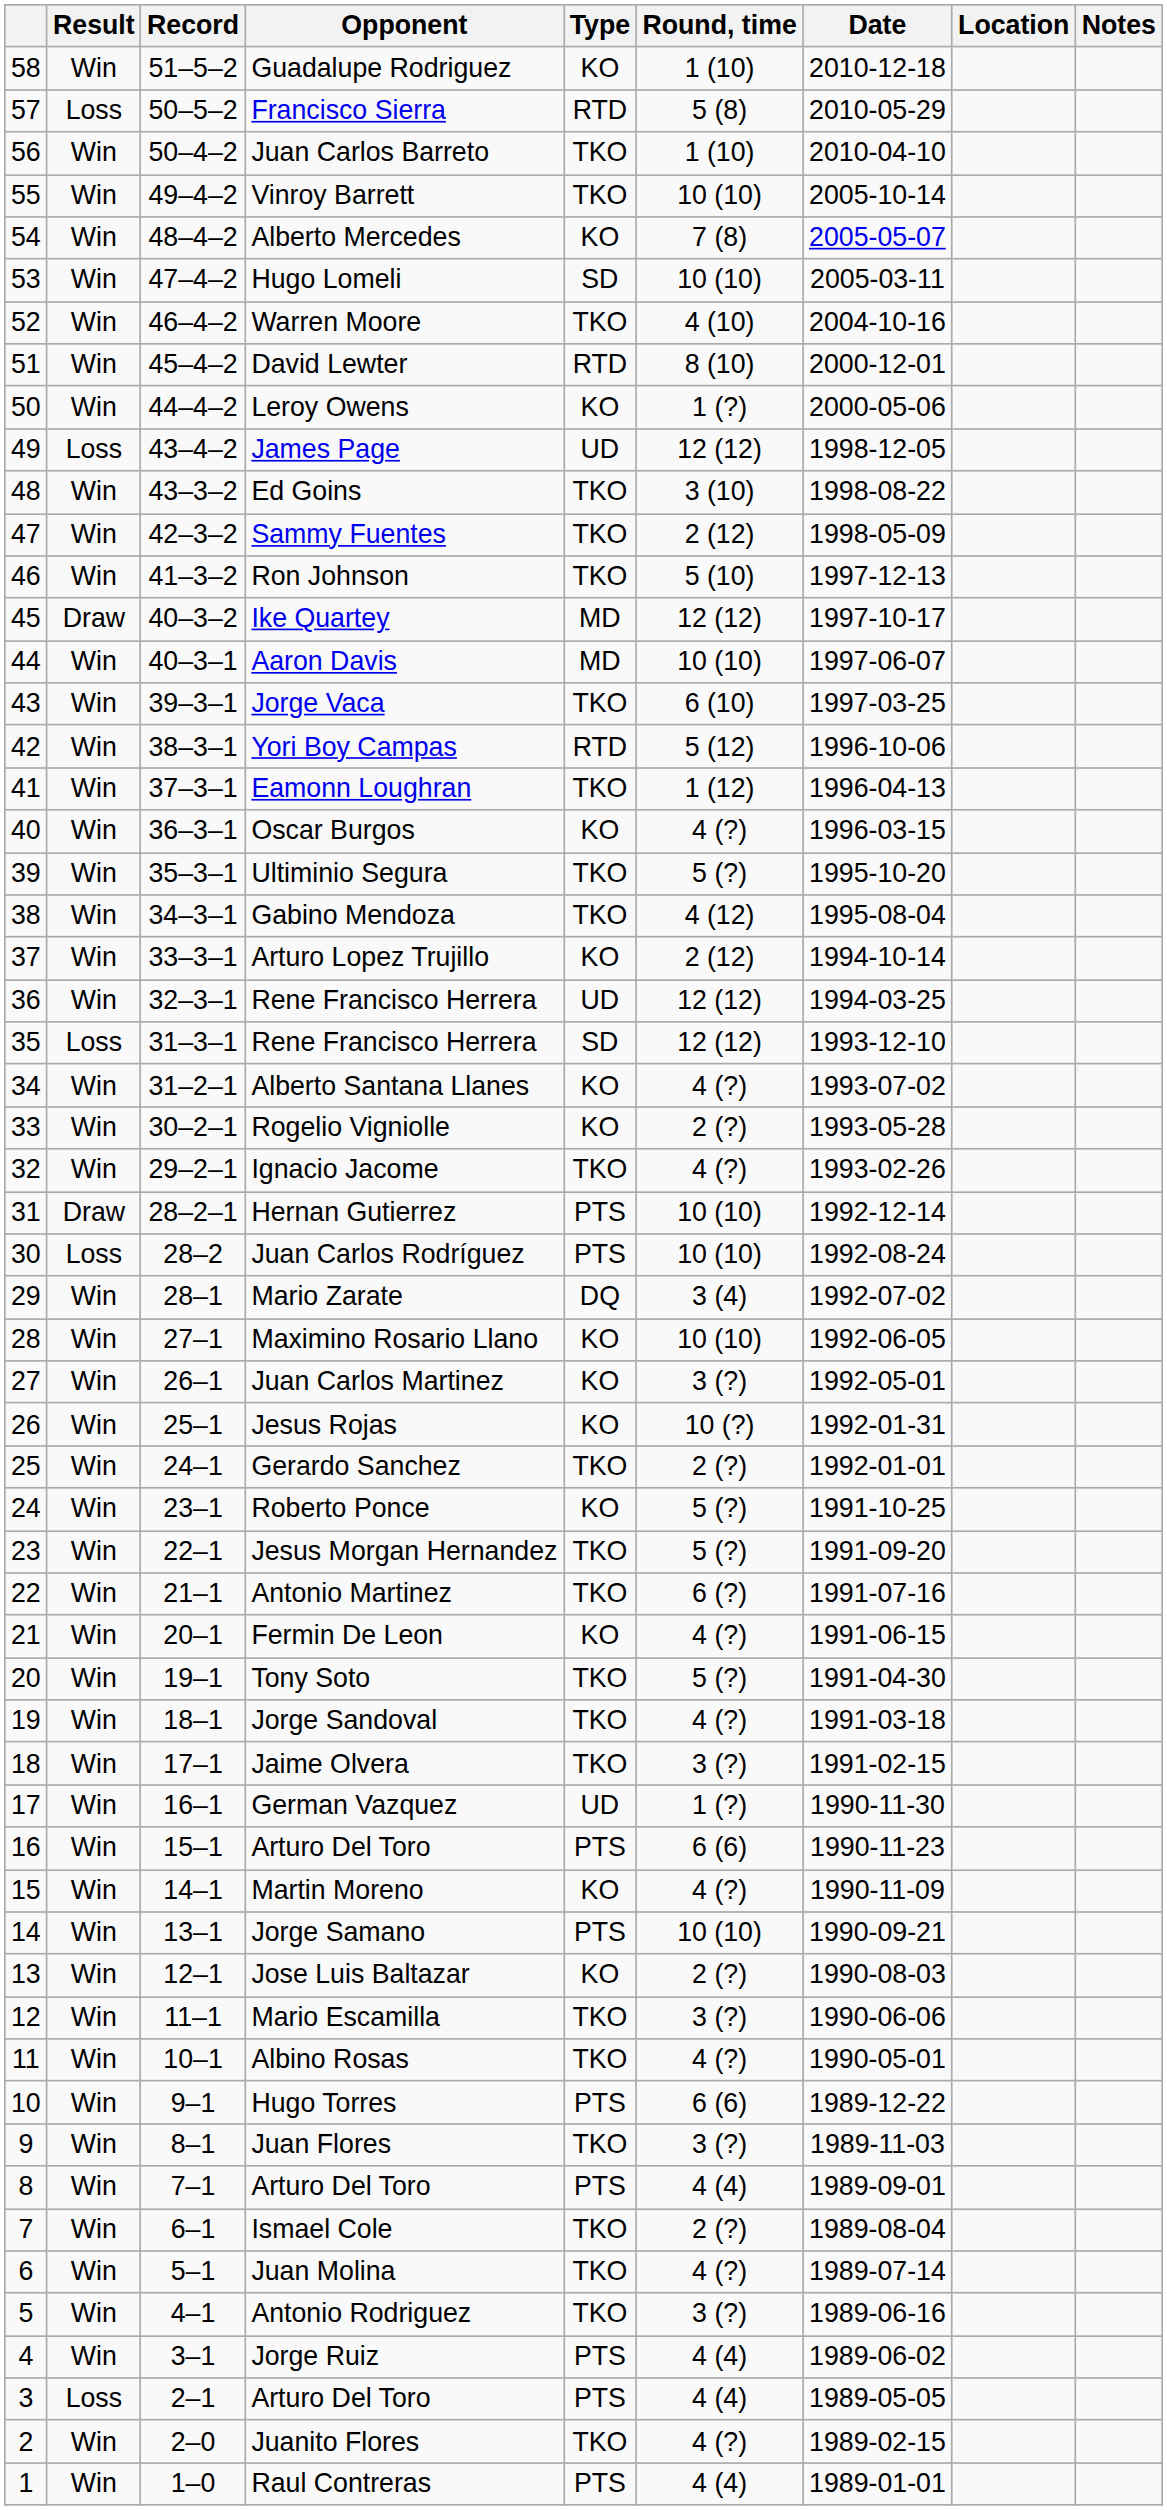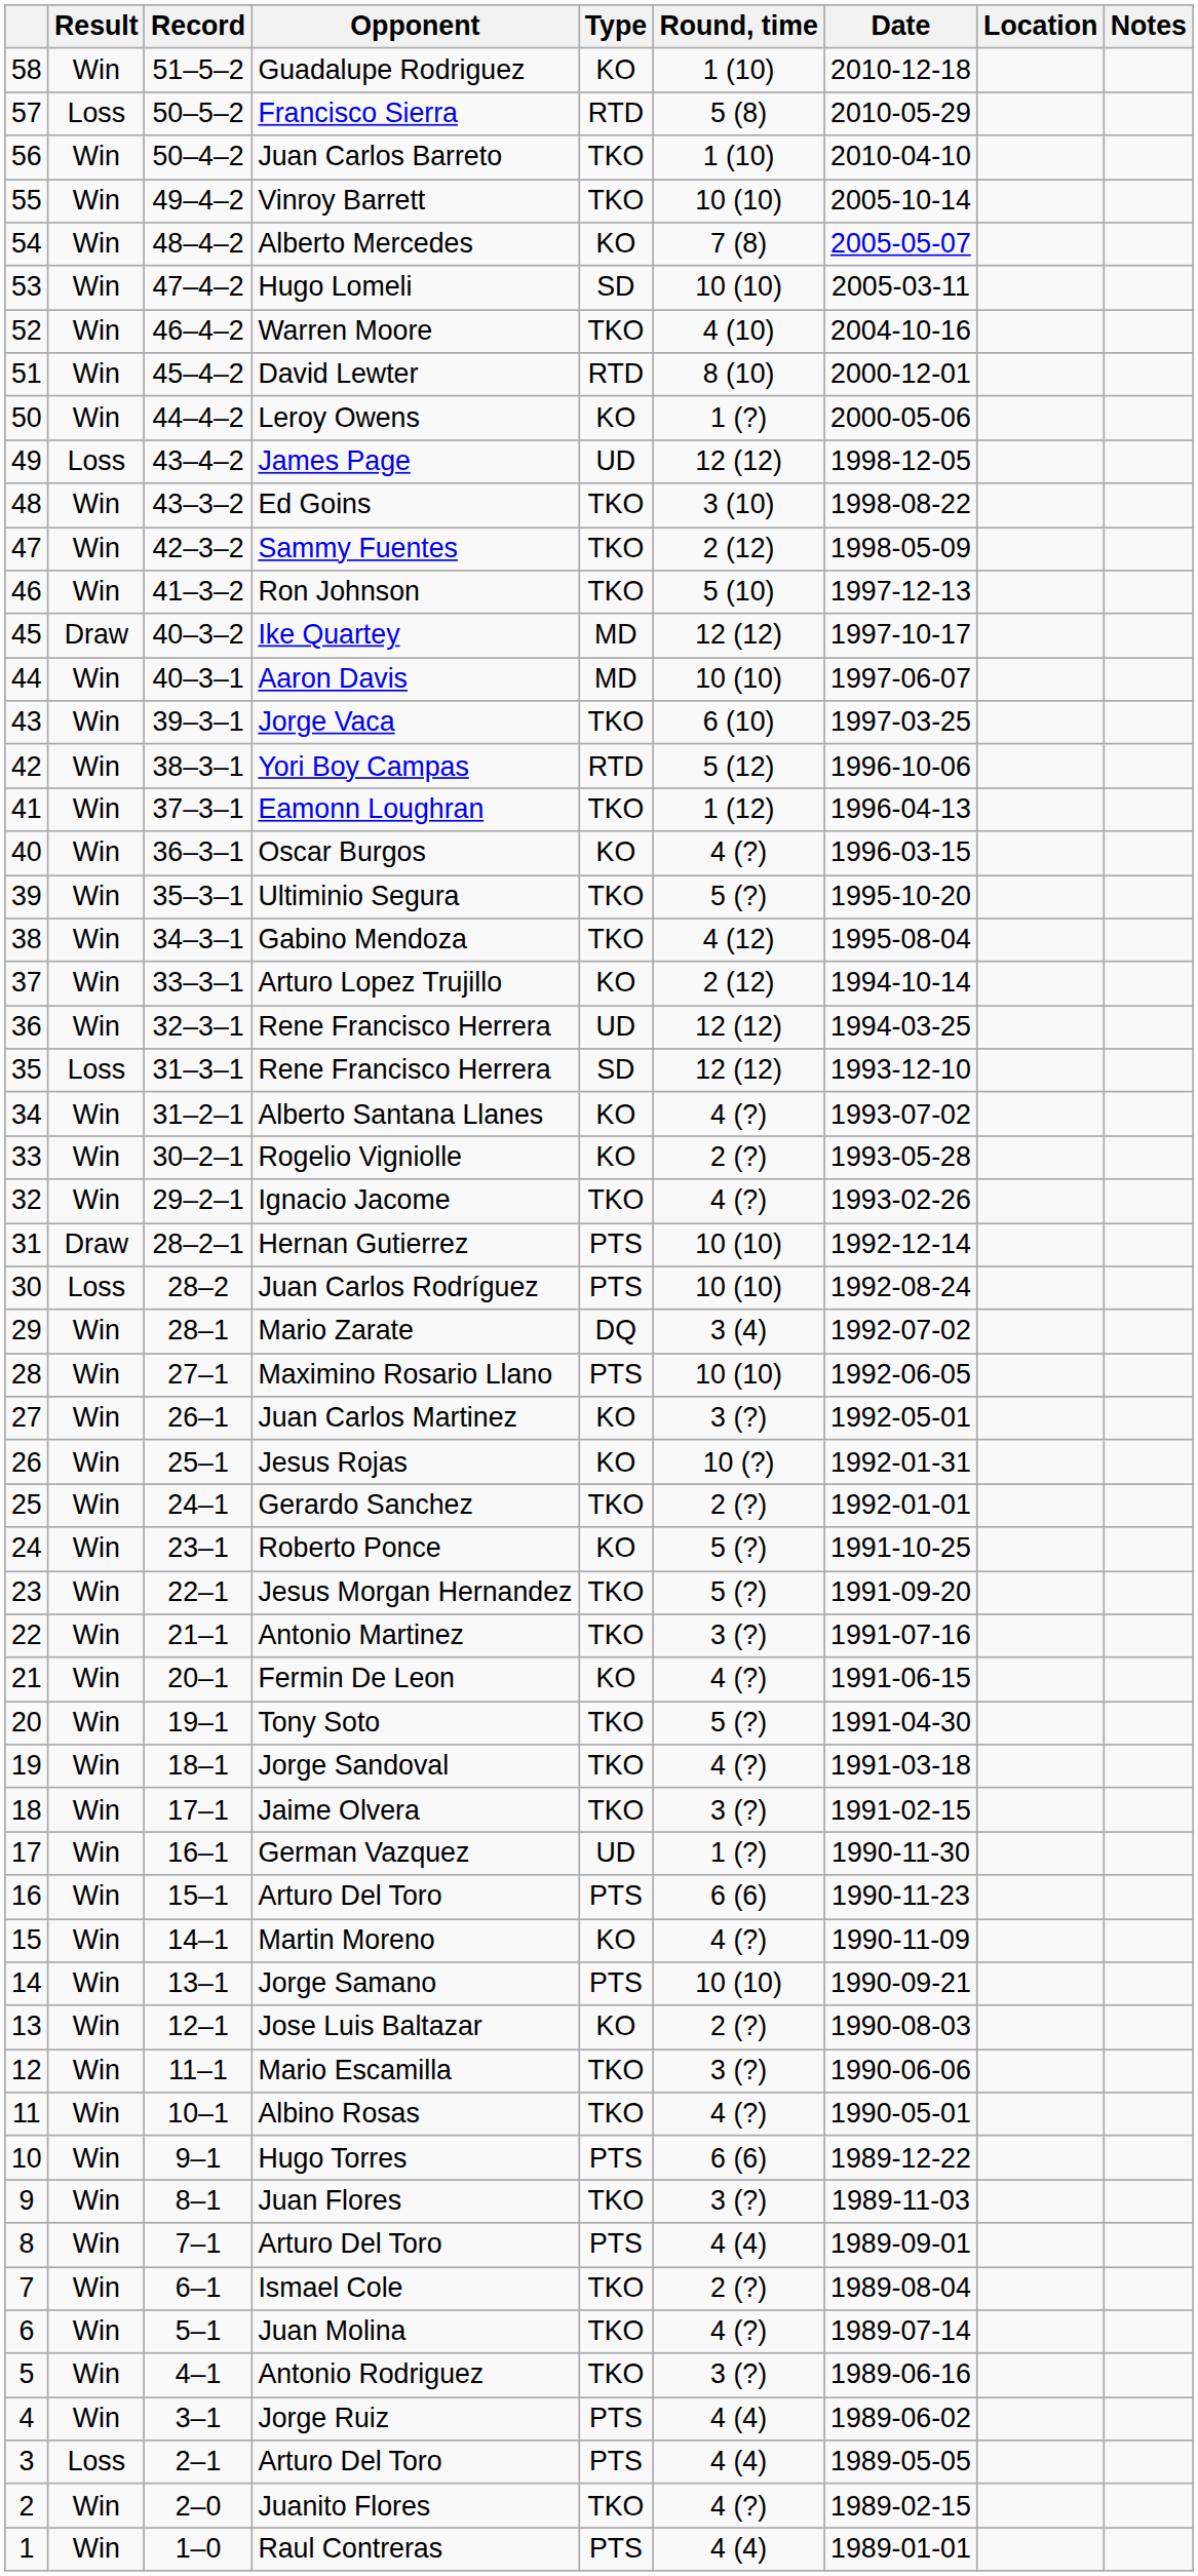 <table class=wikitable style=text-align:center>
 <tr>
 <th></th>
 <th>Result</th>
 <th>Record</th>
 <th>Opponent</th>
 <th>Type</th>
 <th>Round, time</th>
 <th>Date</th>
 <th>Location</th>
 <th>Notes</th>
 </tr>
 <tr>
 <td>58</td>
 <td>Win</td>
 <td>51–5–2</td>
 <td align=left>Guadalupe Rodriguez</td>
 <td>KO</td>
 <td>1 (10)</td>
 <td>2010-12-18</td>
 <td align=left></td>
 <td align=left></td>
 </tr>
 <tr>
 <td>57</td>
 <td>Loss</td>
 <td>50–5–2</td>
 <td align=left><a href='#'>Francisco Sierra</a></td>
 <td>RTD</td>
 <td>5 (8)</td>
 <td>2010-05-29</td>
 <td align=left></td>
 <td align=left></td>
 </tr>
 <tr>
 <td>56</td>
 <td>Win</td>
 <td>50–4–2</td>
 <td align=left>Juan Carlos Barreto</td>
 <td>TKO</td>
 <td>1 (10)</td>
 <td>2010-04-10</td>
 <td align=left></td>
 <td align=left></td>
 </tr>
 <tr>
 <td>55</td>
 <td>Win</td>
 <td>49–4–2</td>
 <td align=left>Vinroy Barrett</td>
 <td>TKO</td>
 <td>10 (10)</td>
 <td>2005-10-14</td>
 <td align=left></td>
 <td align=left></td>
 </tr>
 <tr>
 <td>54</td>
 <td>Win</td>
 <td>48–4–2</td>
 <td align=left>Alberto Mercedes</td>
 <td>KO</td>
 <td>7 (8)</td>
 <td><a href='#'>2005-05-07</a></td>
 <td align=left></td>
 <td align=left></td>
 </tr>
 <tr>
 <td>53</td>
 <td>Win</td>
 <td>47–4–2</td>
 <td align=left>Hugo Lomeli</td>
 <td>SD</td>
 <td>10 (10)</td>
 <td>2005-03-11</td>
 <td align=left></td>
 <td align=left></td>
 </tr>
 <tr>
 <td>52</td>
 <td>Win</td>
 <td>46–4–2</td>
 <td align=left>Warren Moore</td>
 <td>TKO</td>
 <td>4 (10)</td>
 <td>2004-10-16</td>
 <td align=left></td>
 <td align=left></td>
 </tr>
 <tr>
 <td>51</td>
 <td>Win</td>
 <td>45–4–2</td>
 <td align=left>David Lewter</td>
 <td>RTD</td>
 <td>8 (10)</td>
 <td>2000-12-01</td>
 <td align=left></td>
 <td align=left></td>
 </tr>
 <tr>
 <td>50</td>
 <td>Win</td>
 <td>44–4–2</td>
 <td align=left>Leroy Owens</td>
 <td>KO</td>
 <td>1 (?)</td>
 <td>2000-05-06</td>
 <td align=left></td>
 <td align=left></td>
 </tr>
 <tr>
 <td>49</td>
 <td>Loss</td>
 <td>43–4–2</td>
 <td align=left><a href='#'>James Page</a></td>
 <td>UD</td>
 <td>12 (12)</td>
 <td>1998-12-05</td>
 <td align=left></td>
 <td align=left></td>
 </tr>
 <tr>
 <td>48</td>
 <td>Win</td>
 <td>43–3–2</td>
 <td align=left>Ed Goins</td>
 <td>TKO</td>
 <td>3 (10)</td>
 <td>1998-08-22</td>
 <td align=left></td>
 <td align=left></td>
 </tr>
 <tr>
 <td>47</td>
 <td>Win</td>
 <td>42–3–2</td>
 <td align=left><a href='#'>Sammy Fuentes</a></td>
 <td>TKO</td>
 <td>2 (12)</td>
 <td>1998-05-09</td>
 <td align=left></td>
 <td align=left></td>
 </tr>
 <tr>
 <td>46</td>
 <td>Win</td>
 <td>41–3–2</td>
 <td align=left>Ron Johnson</td>
 <td>TKO</td>
 <td>5 (10)</td>
 <td>1997-12-13</td>
 <td align=left></td>
 <td align=left></td>
 </tr>
 <tr>
 <td>45</td>
 <td>Draw</td>
 <td>40–3–2</td>
 <td align=left><a href='#'>Ike Quartey</a></td>
 <td>MD</td>
 <td>12 (12)</td>
 <td>1997-10-17</td>
 <td align=left></td>
 <td align=left></td>
 </tr>
 <tr>
 <td>44</td>
 <td>Win</td>
 <td>40–3–1</td>
 <td align=left><a href='#'>Aaron Davis</a></td>
 <td>MD</td>
 <td>10 (10)</td>
 <td>1997-06-07</td>
 <td align=left></td>
 <td align=left></td>
 </tr>
 <tr>
 <td>43</td>
 <td>Win</td>
 <td>39–3–1</td>
 <td align=left><a href='#'>Jorge Vaca</a></td>
 <td>TKO</td>
 <td>6 (10)</td>
 <td>1997-03-25</td>
 <td align=left></td>
 <td align=left></td>
 </tr>
 <tr>
 <td>42</td>
 <td>Win</td>
 <td>38–3–1</td>
 <td align=left><a href='#'>Yori Boy Campas</a></td>
 <td>RTD</td>
 <td>5 (12)</td>
 <td>1996-10-06</td>
 <td align=left></td>
 <td align=left></td>
 </tr>
 <tr>
 <td>41</td>
 <td>Win</td>
 <td>37–3–1</td>
 <td align=left><a href='#'>Eamonn Loughran</a></td>
 <td>TKO</td>
 <td>1 (12)</td>
 <td>1996-04-13</td>
 <td align=left></td>
 <td align=left></td>
 </tr>
 <tr>
 <td>40</td>
 <td>Win</td>
 <td>36–3–1</td>
 <td align=left>Oscar Burgos</td>
 <td>KO</td>
 <td>4 (?)</td>
 <td>1996-03-15</td>
 <td align=left></td>
 <td align=left></td>
 </tr>
 <tr>
 <td>39</td>
 <td>Win</td>
 <td>35–3–1</td>
 <td align=left>Ultiminio Segura</td>
 <td>TKO</td>
 <td>5 (?)</td>
 <td>1995-10-20</td>
 <td align=left></td>
 <td align=left></td>
 </tr>
 <tr>
 <td>38</td>
 <td>Win</td>
 <td>34–3–1</td>
 <td align=left>Gabino Mendoza</td>
 <td>TKO</td>
 <td>4 (12)</td>
 <td>1995-08-04</td>
 <td align=left></td>
 <td align=left></td>
 </tr>
 <tr>
 <td>37</td>
 <td>Win</td>
 <td>33–3–1</td>
 <td align=left>Arturo Lopez Trujillo</td>
 <td>KO</td>
 <td>2 (12)</td>
 <td>1994-10-14</td>
 <td align=left></td>
 <td align=left></td>
 </tr>
 <tr>
 <td>36</td>
 <td>Win</td>
 <td>32–3–1</td>
 <td align=left>Rene Francisco Herrera</td>
 <td>UD</td>
 <td>12 (12)</td>
 <td>1994-03-25</td>
 <td align=left></td>
 <td align=left></td>
 </tr>
 <tr>
 <td>35</td>
 <td>Loss</td>
 <td>31–3–1</td>
 <td align=left>Rene Francisco Herrera</td>
 <td>SD</td>
 <td>12 (12)</td>
 <td>1993-12-10</td>
 <td align=left></td>
 <td align=left></td>
 </tr>
 <tr>
 <td>34</td>
 <td>Win</td>
 <td>31–2–1</td>
 <td align=left>Alberto Santana Llanes</td>
 <td>KO</td>
 <td>4 (?)</td>
 <td>1993-07-02</td>
 <td align=left></td>
 <td align=left></td>
 </tr>
 <tr>
 <td>33</td>
 <td>Win</td>
 <td>30–2–1</td>
 <td align=left>Rogelio Vigniolle</td>
 <td>KO</td>
 <td>2 (?)</td>
 <td>1993-05-28</td>
 <td align=left></td>
 <td align=left></td>
 </tr>
 <tr>
 <td>32</td>
 <td>Win</td>
 <td>29–2–1</td>
 <td align=left>Ignacio Jacome</td>
 <td>TKO</td>
 <td>4 (?)</td>
 <td>1993-02-26</td>
 <td align=left></td>
 <td align=left></td>
 </tr>
 <tr>
 <td>31</td>
 <td>Draw</td>
 <td>28–2–1</td>
 <td align=left>Hernan Gutierrez</td>
 <td>PTS</td>
 <td>10 (10)</td>
 <td>1992-12-14</td>
 <td align=left></td>
 <td align=left></td>
 </tr>
 <tr>
 <td>30</td>
 <td>Loss</td>
 <td>28–2</td>
 <td align=left>Juan Carlos Rodríguez</td>
 <td>PTS</td>
 <td>10 (10)</td>
 <td>1992-08-24</td>
 <td align=left></td>
 <td align=left></td>
 </tr>
 <tr>
 <td>29</td>
 <td>Win</td>
 <td>28–1</td>
 <td align=left>Mario Zarate</td>
 <td>DQ</td>
 <td>3 (4)</td>
 <td>1992-07-02</td>
 <td align=left></td>
 <td align=left></td>
 </tr>
 <tr>
 <td>28</td>
 <td>Win</td>
 <td>27–1</td>
 <td align=left>Maximino Rosario Llano</td>
-<td>KO</td>
+<td>PTS</td>
 <td>10 (10)</td>
 <td>1992-06-05</td>
 <td align=left></td>
 <td align=left></td>
 </tr>
 <tr>
 <td>27</td>
 <td>Win</td>
 <td>26–1</td>
 <td align=left>Juan Carlos Martinez</td>
 <td>KO</td>
 <td>3 (?)</td>
 <td>1992-05-01</td>
 <td align=left></td>
 <td align=left></td>
 </tr>
 <tr>
 <td>26</td>
 <td>Win</td>
 <td>25–1</td>
 <td align=left>Jesus Rojas</td>
 <td>KO</td>
 <td>10 (?)</td>
 <td>1992-01-31</td>
 <td align=left></td>
 <td align=left></td>
 </tr>
 <tr>
 <td>25</td>
 <td>Win</td>
 <td>24–1</td>
 <td align=left>Gerardo Sanchez</td>
 <td>TKO</td>
 <td>2 (?)</td>
 <td>1992-01-01</td>
 <td align=left></td>
 <td align=left></td>
 </tr>
 <tr>
 <td>24</td>
 <td>Win</td>
 <td>23–1</td>
 <td align=left>Roberto Ponce</td>
 <td>KO</td>
 <td>5 (?)</td>
 <td>1991-10-25</td>
 <td align=left></td>
 <td align=left></td>
 </tr>
 <tr>
 <td>23</td>
 <td>Win</td>
 <td>22–1</td>
 <td align=left>Jesus Morgan Hernandez</td>
 <td>TKO</td>
 <td>5 (?)</td>
 <td>1991-09-20</td>
 <td align=left></td>
 <td align=left></td>
 </tr>
 <tr>
 <td>22</td>
 <td>Win</td>
 <td>21–1</td>
 <td align=left>Antonio Martinez</td>
 <td>TKO</td>
-<td>6 (?)</td>
+<td>3 (?)</td>
 <td>1991-07-16</td>
 <td align=left></td>
 <td align=left></td>
 </tr>
 <tr>
 <td>21</td>
 <td>Win</td>
 <td>20–1</td>
 <td align=left>Fermin De Leon</td>
 <td>KO</td>
 <td>4 (?)</td>
 <td>1991-06-15</td>
 <td align=left></td>
 <td align=left></td>
 </tr>
 <tr>
 <td>20</td>
 <td>Win</td>
 <td>19–1</td>
 <td align=left>Tony Soto</td>
 <td>TKO</td>
 <td>5 (?)</td>
 <td>1991-04-30</td>
 <td align=left></td>
 <td align=left></td>
 </tr>
 <tr>
 <td>19</td>
 <td>Win</td>
 <td>18–1</td>
 <td align=left>Jorge Sandoval</td>
 <td>TKO</td>
 <td>4 (?)</td>
 <td>1991-03-18</td>
 <td align=left></td>
 <td align=left></td>
 </tr>
 <tr>
 <td>18</td>
 <td>Win</td>
 <td>17–1</td>
 <td align=left>Jaime Olvera</td>
 <td>TKO</td>
 <td>3 (?)</td>
 <td>1991-02-15</td>
 <td align=left></td>
 <td align=left></td>
 </tr>
 <tr>
 <td>17</td>
 <td>Win</td>
 <td>16–1</td>
 <td align=left>German Vazquez</td>
 <td>UD</td>
 <td>1 (?)</td>
 <td>1990-11-30</td>
 <td align=left></td>
 <td align=left></td>
 </tr>
 <tr>
 <td>16</td>
 <td>Win</td>
 <td>15–1</td>
 <td align=left>Arturo Del Toro</td>
 <td>PTS</td>
 <td>6 (6)</td>
 <td>1990-11-23</td>
 <td align=left></td>
 <td align=left></td>
 </tr>
 <tr>
 <td>15</td>
 <td>Win</td>
 <td>14–1</td>
 <td align=left>Martin Moreno</td>
 <td>KO</td>
 <td>4 (?)</td>
 <td>1990-11-09</td>
 <td align=left></td>
 <td align=left></td>
 </tr>
 <tr>
 <td>14</td>
 <td>Win</td>
 <td>13–1</td>
 <td align=left>Jorge Samano</td>
 <td>PTS</td>
 <td>10 (10)</td>
 <td>1990-09-21</td>
 <td align=left></td>
 <td align=left></td>
 </tr>
 <tr>
 <td>13</td>
 <td>Win</td>
 <td>12–1</td>
 <td align=left>Jose Luis Baltazar</td>
 <td>KO</td>
 <td>2 (?)</td>
 <td>1990-08-03</td>
 <td align=left></td>
 <td align=left></td>
 </tr>
 <tr>
 <td>12</td>
 <td>Win</td>
 <td>11–1</td>
 <td align=left>Mario Escamilla</td>
 <td>TKO</td>
 <td>3 (?)</td>
 <td>1990-06-06</td>
 <td align=left></td>
 <td align=left></td>
 </tr>
 <tr>
 <td>11</td>
 <td>Win</td>
 <td>10–1</td>
 <td align=left>Albino Rosas</td>
 <td>TKO</td>
 <td>4 (?)</td>
 <td>1990-05-01</td>
 <td align=left></td>
 <td align=left></td>
 </tr>
 <tr>
 <td>10</td>
 <td>Win</td>
 <td>9–1</td>
 <td align=left>Hugo Torres</td>
 <td>PTS</td>
 <td>6 (6)</td>
 <td>1989-12-22</td>
 <td align=left></td>
 <td align=left></td>
 </tr>
 <tr>
 <td>9</td>
 <td>Win</td>
 <td>8–1</td>
 <td align=left>Juan Flores</td>
 <td>TKO</td>
 <td>3 (?)</td>
 <td>1989-11-03</td>
 <td align=left></td>
 <td align=left></td>
 </tr>
 <tr>
 <td>8</td>
 <td>Win</td>
 <td>7–1</td>
 <td align=left>Arturo Del Toro</td>
 <td>PTS</td>
 <td>4 (4)</td>
 <td>1989-09-01</td>
 <td align=left></td>
 <td align=left></td>
 </tr>
 <tr>
 <td>7</td>
 <td>Win</td>
 <td>6–1</td>
 <td align=left>Ismael Cole</td>
 <td>TKO</td>
 <td>2 (?)</td>
 <td>1989-08-04</td>
 <td align=left></td>
 <td align=left></td>
 </tr>
 <tr>
 <td>6</td>
 <td>Win</td>
 <td>5–1</td>
 <td align=left>Juan Molina</td>
 <td>TKO</td>
 <td>4 (?)</td>
 <td>1989-07-14</td>
 <td align=left></td>
 <td align=left></td>
 </tr>
 <tr>
 <td>5</td>
 <td>Win</td>
 <td>4–1</td>
 <td align=left>Antonio Rodriguez</td>
 <td>TKO</td>
 <td>3 (?)</td>
 <td>1989-06-16</td>
 <td align=left></td>
 <td align=left></td>
 </tr>
 <tr>
 <td>4</td>
 <td>Win</td>
 <td>3–1</td>
 <td align=left>Jorge Ruiz</td>
 <td>PTS</td>
 <td>4 (4)</td>
 <td>1989-06-02</td>
 <td align=left></td>
 <td align=left></td>
 </tr>
 <tr>
 <td>3</td>
 <td>Loss</td>
 <td>2–1</td>
 <td align=left>Arturo Del Toro</td>
 <td>PTS</td>
 <td>4 (4)</td>
 <td>1989-05-05</td>
 <td align=left></td>
 <td align=left></td>
 </tr>
 <tr>
 <td>2</td>
 <td>Win</td>
 <td>2–0</td>
 <td align=left>Juanito Flores</td>
 <td>TKO</td>
 <td>4 (?)</td>
 <td>1989-02-15</td>
 <td align=left></td>
 <td align=left></td>
 </tr>
 <tr>
 <td>1</td>
 <td>Win</td>
 <td>1–0</td>
 <td align=left>Raul Contreras</td>
 <td>PTS</td>
 <td>4 (4)</td>
 <td>1989-01-01</td>
 <td align=left></td>
 <td align=left></td>
 </tr>
 </table>
